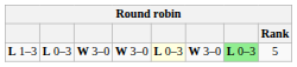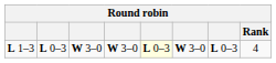 <table class="wikitable" style="font-size:100%;">
 <tr>
 <th colspan=8>Round robin</th>
 </tr>
 <tr>
 <th></th>
 <th></th>
 <th></th>
 <th></th>
 <th></th>
 <th></th>
 <th></th>
 <th>Rank</th>
 </tr>
 <tr align=center>
 <td><strong>L</strong> 1–3</td>
 <td><strong>L</strong> 0–3</td>
 <td><strong>W</strong> 3–0</td>
 <td><strong>W</strong> 3–0</td>
 <td style="background: lightyellow;"><strong>L</strong> 0–3</td>
 <td><strong>W</strong> 3–0</td>
-<td style="background: lightgreen;"><strong>L</strong> 0–3</td>
-<td>5</td>
+<td><strong>L</strong> 0–3</td>
+<td>4</td>
 </tr>
 </table>
